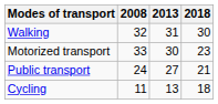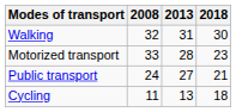 <table class="wikitable zebra float-right" style="text-align:right">
 <tr class="hintergrundfarbe5">
 <th>Modes of transport</th>
 <th>2008</th>
 <th>2013 </th>
 <th>2018 </th>
 </tr>
 <tr>
 <td style="text-align:left"><a href='#'>Walking</a></td>
 <td>32</td>
 <td>31</td>
 <td>30</td>
 </tr>
 <tr>
 <td style="text-align:left">Motorized transport</td>
 <td>33</td>
-<td>30</td>
+<td>28</td>
 <td>23</td>
 </tr>
 <tr>
 <td style="text-align:left"><a href='#'>Public transport</a></td>
 <td>24</td>
 <td>27</td>
 <td>21</td>
 </tr>
 <tr>
 <td style="text-align:left"><a href='#'>Cycling</a></td>
 <td>11</td>
 <td>13</td>
 <td>18</td>
 </tr>
 </table>
